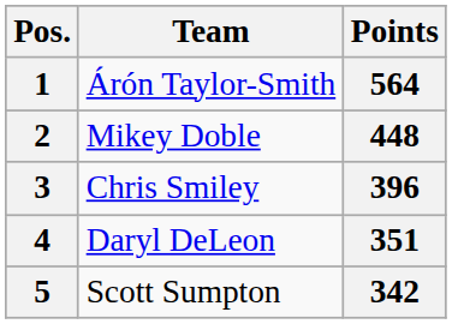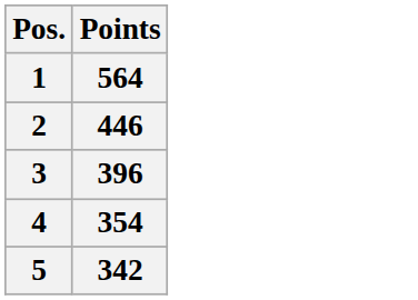 <table class="wikitable">
 <tr>
 <th>Pos.</th>
-<th>Team</th>
 <th>Points</th>
 </tr>
 <tr>
 <th>1</th>
-<td align="left"> <a href='#'>Árón Taylor-Smith</a></td>
 <th>564</th>
 </tr>
 <tr>
 <th>2</th>
-<td align="left"> <a href='#'>Mikey Doble</a></td>
-<th>448</th>
+<th>446</th>
 </tr>
 <tr>
 <th>3</th>
-<td align="left"> <a href='#'>Chris Smiley</a></td>
 <th>396</th>
 </tr>
 <tr>
 <th>4</th>
-<td align="left"> <a href='#'>Daryl DeLeon</a></td>
-<th>351</th>
+<th>354</th>
 </tr>
 <tr>
 <th>5</th>
-<td align="left"> Scott Sumpton</td>
 <th>342</th>
 </tr>
 </table>
